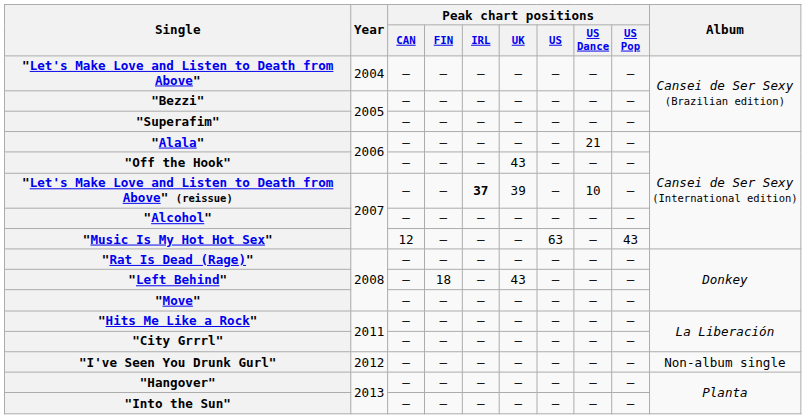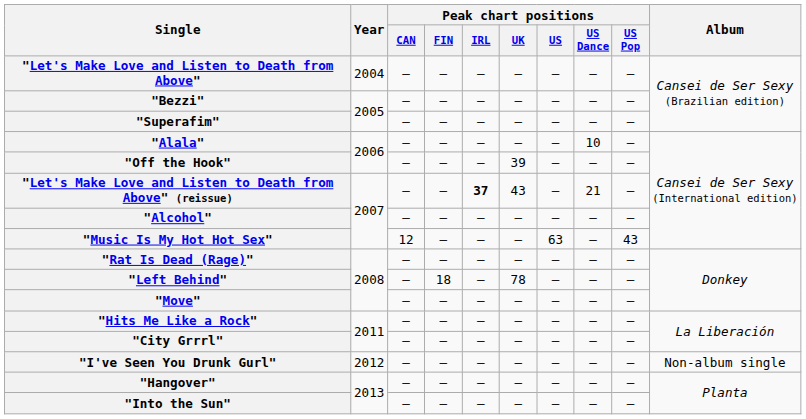 <table class="wikitable plainrowheaders" style="text-align:center;" border="1">
 <tr>
 <th scope="colw" rowspan="2" style="width:27em;">Single</th>
 <th scope="col" rowspan="2">Year</th>
 <th scope="col" colspan="7">Peak chart positions</th>
 <th scope="col" rowspan="2">Album</th>
 </tr>
 <tr>
 <th scope="col" style="width:3em;font-size:85%;"><a href='#'>CAN</a></th>
 <th scope="col" style="width:3em;font-size:85%;"><a href='#'>FIN</a><br></th>
 <th scope="col" style="width:3em;font-size:85%;"><a href='#'>IRL</a><br></th>
 <th scope="col" style="width:3em;font-size:85%;"><a href='#'>UK</a><br></th>
 <th scope="col" style="width:3em;font-size:85%;"><a href='#'>US</a></th>
 <th scope="col" style="width:3em;font-size:85%;"><a href='#'>US<br>Dance</a></th>
 <th scope="col" style="width:3em;font-size:85%;"><a href='#'>US<br>Pop</a></th>
 </tr>
 <tr>
 <th scope="row">"<a href='#'>Let's Make Love and Listen to Death from Above</a>"</th>
 <td>2004</td>
 <td>—</td>
 <td>—</td>
 <td>—</td>
 <td>—</td>
 <td>—</td>
 <td>—</td>
 <td>—</td>
 <td rowspan="3"><em>Cansei de Ser Sexy</em><br><small>(Brazilian edition)</small></td>
 </tr>
 <tr>
 <th scope="row">"Bezzi"</th>
 <td rowspan="2">2005</td>
 <td>—</td>
 <td>—</td>
 <td>—</td>
 <td>—</td>
 <td>—</td>
 <td>—</td>
 <td>—</td>
 </tr>
 <tr>
 <th scope="row">"Superafim"</th>
 <td>—</td>
 <td>—</td>
 <td>—</td>
 <td>—</td>
 <td>—</td>
 <td>—</td>
 <td>—</td>
 </tr>
 <tr>
 <th scope="row">"<a href='#'>Alala</a>"</th>
 <td rowspan="2">2006</td>
 <td>—</td>
 <td>—</td>
 <td>—</td>
 <td>—</td>
 <td>—</td>
-<td>21</td>
+<td>10</td>
 <td>—</td>
 <td rowspan="5"><em>Cansei de Ser Sexy</em><br><small>(International edition)</small></td>
 </tr>
 <tr>
 <th scope="row">"Off the Hook"</th>
 <td>—</td>
 <td>—</td>
 <td>—</td>
-<td>43</td>
+<td>39</td>
 <td>—</td>
 <td>—</td>
 <td>—</td>
 </tr>
 <tr>
 <th scope="row">"<a href='#'>Let's Make Love and Listen to Death from Above</a>" <small>(reissue)</small></th>
 <td rowspan="3">2007</td>
 <td>—</td>
 <td>—</td>
 <td><strong>37</strong></td>
-<td>39</td>
+<td>43</td>
 <td>—</td>
-<td>10</td>
+<td>21</td>
 <td>—</td>
 </tr>
 <tr>
 <th scope="row">"<a href='#'>Alcohol</a>"</th>
 <td>—</td>
 <td>—</td>
 <td>—</td>
 <td>—</td>
 <td>—</td>
 <td>—</td>
 <td>—</td>
 </tr>
 <tr>
 <th scope="row">"<a href='#'>Music Is My Hot Hot Sex</a>"</th>
 <td>12</td>
 <td>—</td>
 <td>—</td>
 <td>—</td>
 <td>63</td>
 <td>—</td>
 <td>43</td>
 </tr>
 <tr>
 <th scope="row">"<a href='#'>Rat Is Dead (Rage)</a>"</th>
 <td rowspan="3">2008</td>
 <td>—</td>
 <td>—</td>
 <td>—</td>
 <td>—</td>
 <td>—</td>
 <td>—</td>
 <td>—</td>
 <td rowspan="3"><em>Donkey</em></td>
 </tr>
 <tr>
 <th scope="row">"<a href='#'>Left Behind</a>"</th>
 <td>—</td>
 <td>18</td>
 <td>—</td>
-<td>43</td>
+<td>78</td>
 <td>—</td>
 <td>—</td>
 <td>—</td>
 </tr>
 <tr>
 <th scope="row">"<a href='#'>Move</a>"</th>
 <td>—</td>
 <td>—</td>
 <td>—</td>
 <td>—</td>
 <td>—</td>
 <td>—</td>
 <td>—</td>
 </tr>
 <tr>
 <th scope="row">"<a href='#'>Hits Me Like a Rock</a>"</th>
 <td rowspan="2">2011</td>
 <td>—</td>
 <td>—</td>
 <td>—</td>
 <td>—</td>
 <td>—</td>
 <td>—</td>
 <td>—</td>
 <td rowspan="2"><em>La Liberación</em></td>
 </tr>
 <tr>
 <th scope="row">"City Grrrl"</th>
 <td>—</td>
 <td>—</td>
 <td>—</td>
 <td>—</td>
 <td>—</td>
 <td>—</td>
 <td>—</td>
 </tr>
 <tr>
 <th scope="row">"I've Seen You Drunk Gurl"</th>
 <td>2012</td>
 <td>—</td>
 <td>—</td>
 <td>—</td>
 <td>—</td>
 <td>—</td>
 <td>—</td>
 <td>—</td>
 <td rowspan="1">Non-album single</td>
 </tr>
 <tr>
 <th scope="row">"Hangover"</th>
 <td rowspan="2">2013</td>
 <td>—</td>
 <td>—</td>
 <td>—</td>
 <td>—</td>
 <td>—</td>
 <td>—</td>
 <td>—</td>
 <td rowspan="2"><em>Planta</em></td>
 </tr>
 <tr>
 <th scope="row">"Into the Sun"</th>
 <td>—</td>
 <td>—</td>
 <td>—</td>
 <td>—</td>
 <td>—</td>
 <td>—</td>
 <td>—</td>
 </tr>
 </table>
